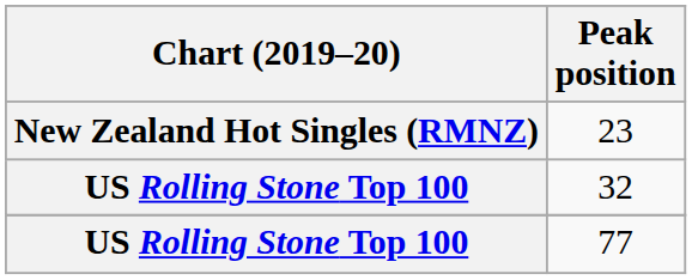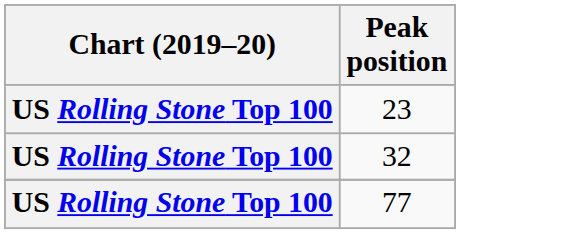 <table class="wikitable sortable plainrowheaders" style="text-align:center">
 <tr>
 <th scope="col">Chart (2019–20)</th>
 <th scope="col">Peak<br>position</th>
 </tr>
 <tr>
-<th scope="row">New Zealand Hot Singles (<a href='#'>RMNZ</a>)</th>
+<th scope="row">US <a href='#'><em>Rolling Stone</em> Top 100</a></th>
 <td>23</td>
 </tr>
 <tr>
 <th scope="row">US <a href='#'><em>Rolling Stone</em> Top 100</a></th>
 <td>32</td>
 </tr>
 <tr>
 </tr>
 <tr>
 </tr>
 <tr>
 </tr>
 <tr>
 <th scope="row">US <a href='#'><em>Rolling Stone</em> Top 100</a></th>
 <td>77</td>
 </tr>
 </table>
